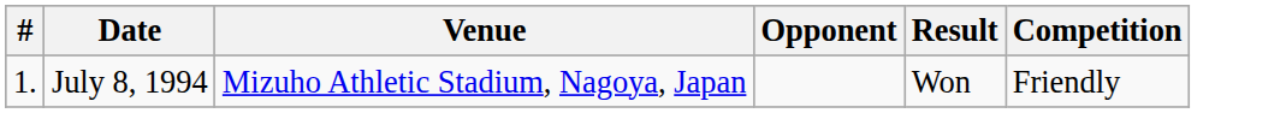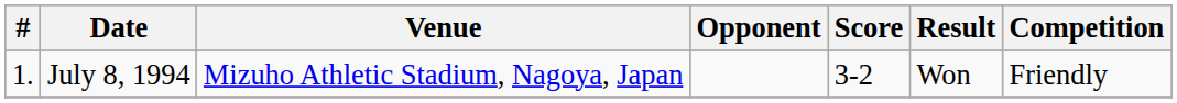 <table class="wikitable">
 <tr>
 <th>#</th>
 <th>Date</th>
 <th>Venue</th>
 <th>Opponent</th>
+<th>Score</th>
 <th>Result</th>
 <th>Competition</th>
 </tr>
 <tr>
 <td>1.</td>
 <td>July 8, 1994</td>
 <td><a href='#'>Mizuho Athletic Stadium</a>, <a href='#'>Nagoya</a>, <a href='#'>Japan</a></td>
 <td></td>
+<td>3-2</td>
 <td>Won</td>
 <td>Friendly</td>
 </tr>
 </table>
